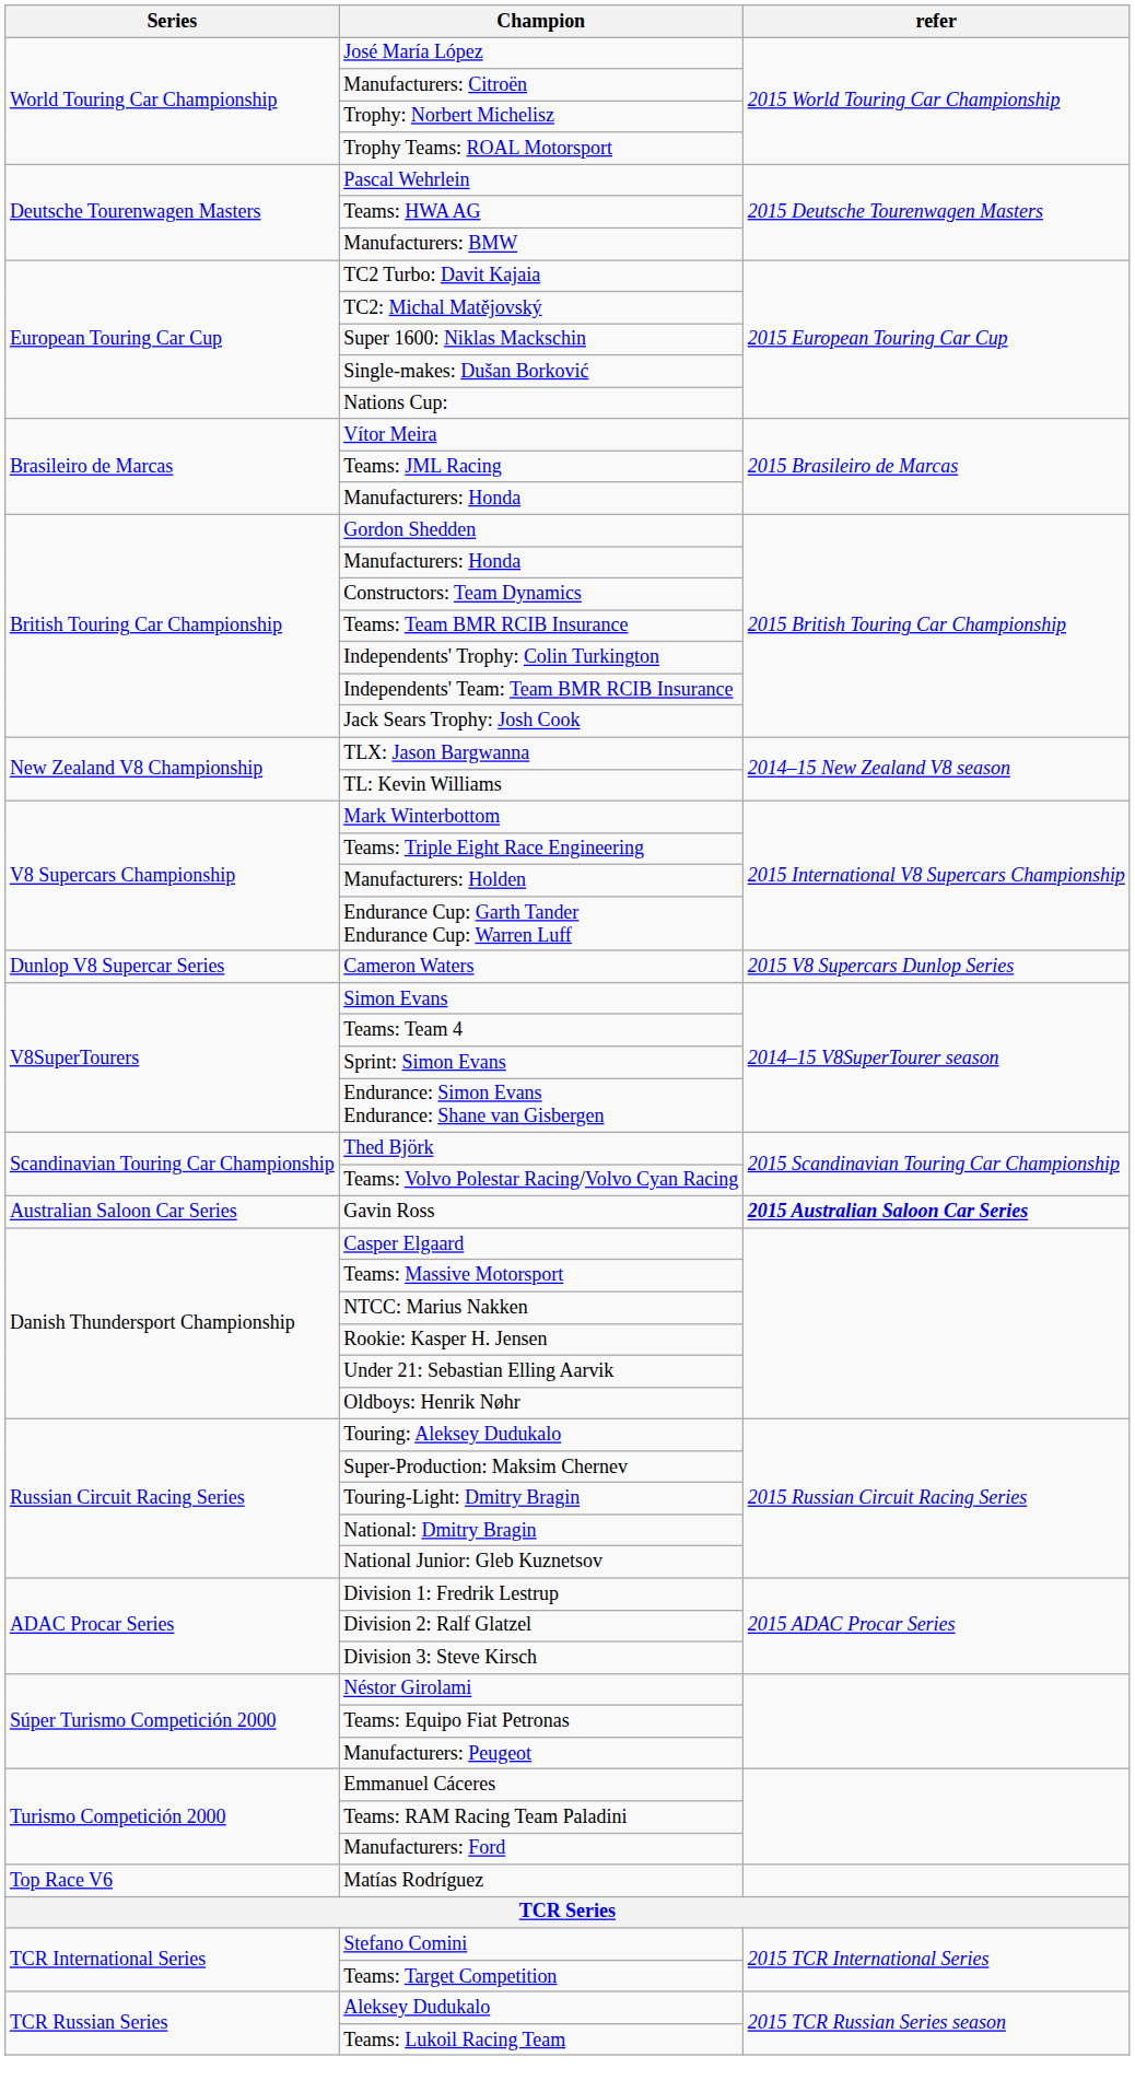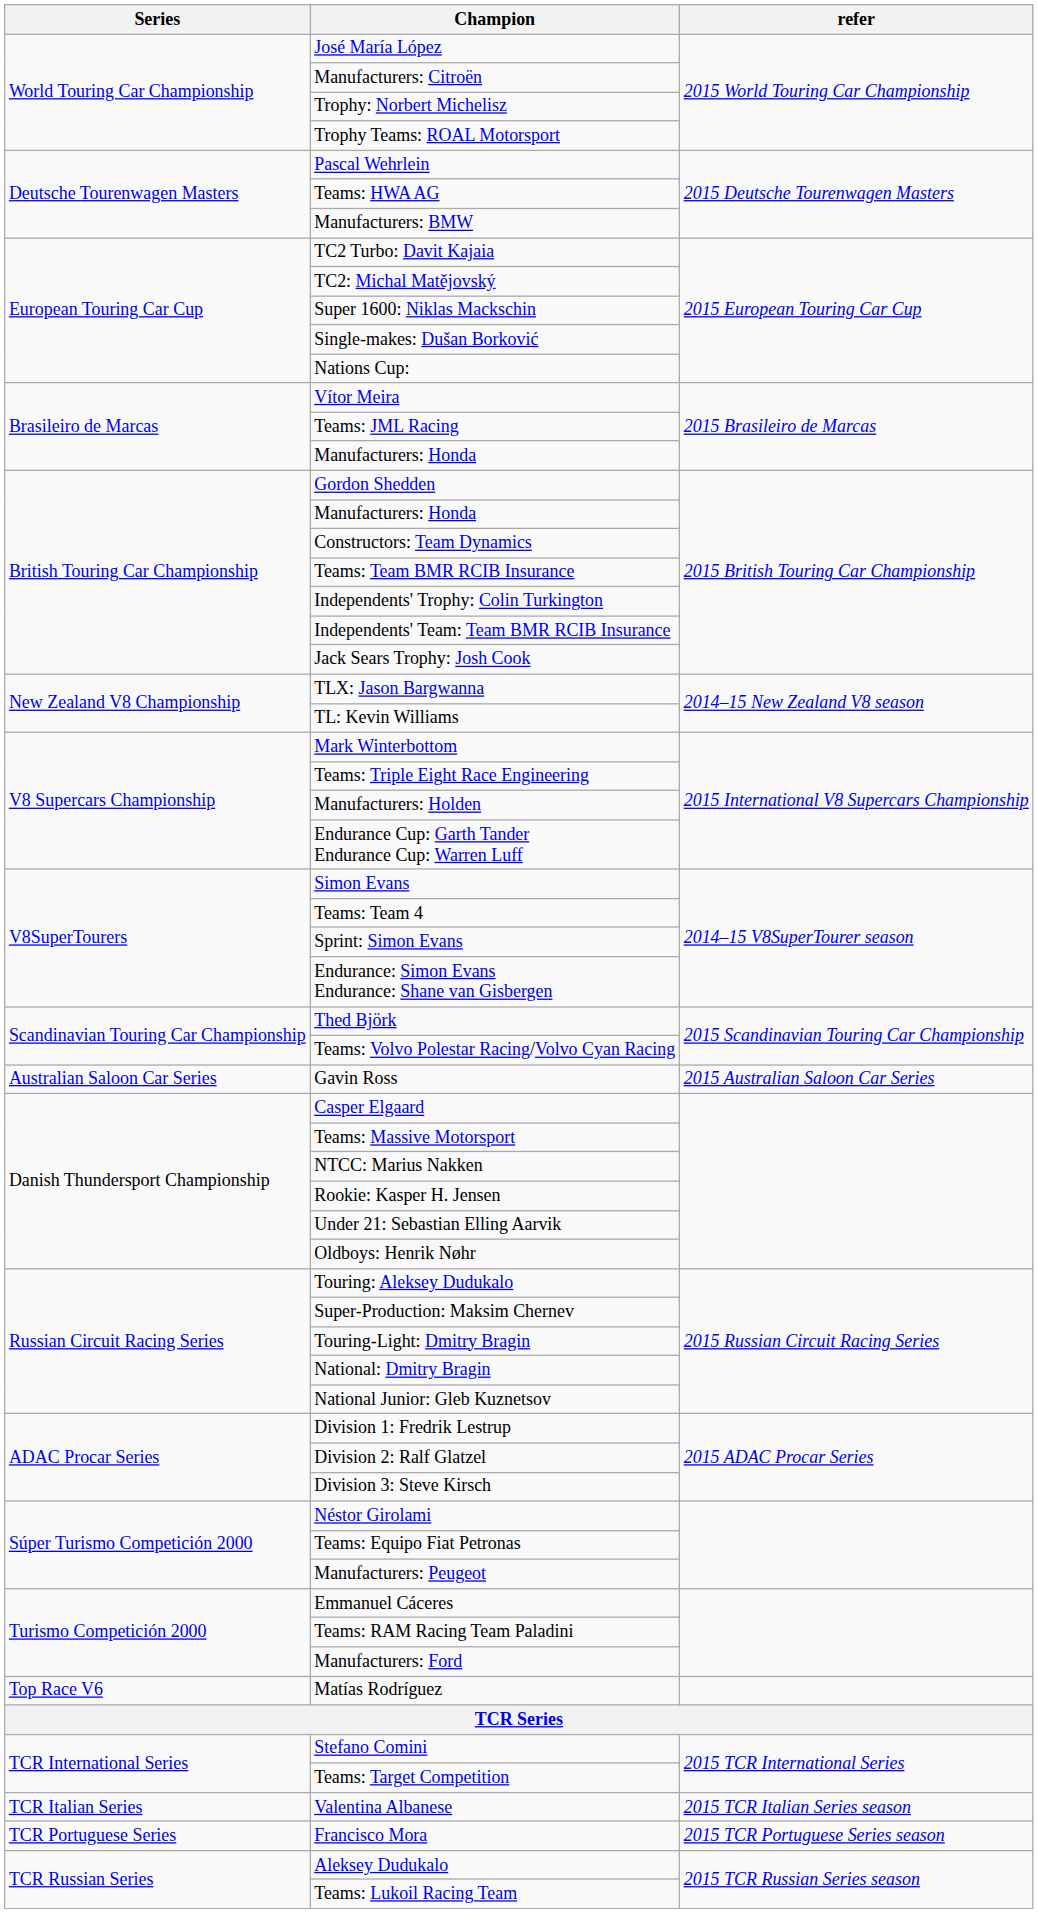 <table class="wikitable" style="font-size: 87%;">
 <tr>
 <th>Series</th>
 <th>Champion</th>
 <th>refer</th>
 </tr>
 <tr>
 <td rowspan=4><a href='#'>World Touring Car Championship</a></td>
 <td> <a href='#'>José María López</a></td>
 <td rowspan=4><em><a href='#'>2015 World Touring Car Championship</a></em></td>
 </tr>
 <tr>
 <td>Manufacturers:  <a href='#'>Citroën</a></td>
 </tr>
 <tr>
 <td>Trophy:  <a href='#'>Norbert Michelisz</a></td>
 </tr>
 <tr>
 <td>Trophy Teams:  <a href='#'>ROAL Motorsport</a></td>
 </tr>
 <tr>
 <td rowspan=3><a href='#'>Deutsche Tourenwagen Masters</a></td>
 <td> <a href='#'>Pascal Wehrlein</a></td>
 <td rowspan=3><em><a href='#'>2015 Deutsche Tourenwagen Masters</a></em></td>
 </tr>
 <tr>
 <td>Teams:  <a href='#'>HWA AG</a></td>
 </tr>
 <tr>
 <td>Manufacturers:  <a href='#'>BMW</a></td>
 </tr>
 <tr>
 <td rowspan=5><a href='#'>European Touring Car Cup</a></td>
 <td>TC2 Turbo:  <a href='#'>Davit Kajaia</a></td>
 <td rowspan=5><em><a href='#'>2015 European Touring Car Cup</a></em></td>
 </tr>
 <tr>
 <td>TC2:  <a href='#'>Michal Matějovský</a></td>
 </tr>
 <tr>
 <td>Super 1600:  <a href='#'>Niklas Mackschin</a></td>
 </tr>
 <tr>
 <td>Single-makes:  <a href='#'>Dušan Borković</a></td>
 </tr>
 <tr>
 <td>Nations Cup: </td>
 </tr>
 <tr>
 <td rowspan=3><a href='#'>Brasileiro de Marcas</a></td>
 <td> <a href='#'>Vítor Meira</a></td>
 <td rowspan=3><em><a href='#'>2015 Brasileiro de Marcas</a></em></td>
 </tr>
 <tr>
 <td>Teams:  <a href='#'>JML Racing</a></td>
 </tr>
 <tr>
 <td>Manufacturers:  <a href='#'>Honda</a></td>
 </tr>
 <tr>
 <td rowspan=7><a href='#'>British Touring Car Championship</a></td>
 <td> <a href='#'>Gordon Shedden</a></td>
 <td rowspan=7><em><a href='#'>2015 British Touring Car Championship</a></em></td>
 </tr>
 <tr>
 <td>Manufacturers:  <a href='#'>Honda</a></td>
 </tr>
 <tr>
 <td>Constructors:  <a href='#'>Team Dynamics</a></td>
 </tr>
 <tr>
 <td>Teams:  <a href='#'>Team BMR RCIB Insurance</a></td>
 </tr>
 <tr>
 <td>Independents' Trophy:  <a href='#'>Colin Turkington</a></td>
 </tr>
 <tr>
 <td>Independents' Team:  <a href='#'>Team BMR RCIB Insurance</a></td>
 </tr>
 <tr>
 <td>Jack Sears Trophy:  <a href='#'>Josh Cook</a></td>
 </tr>
 <tr>
 <td rowspan=2><a href='#'>New Zealand V8 Championship</a></td>
 <td>TLX:  <a href='#'>Jason Bargwanna</a></td>
 <td rowspan=2><em><a href='#'>2014–15 New Zealand V8 season</a></em></td>
 </tr>
 <tr>
 <td>TL:  Kevin Williams</td>
 </tr>
 <tr>
 <td rowspan=4><a href='#'>V8 Supercars Championship</a></td>
 <td> <a href='#'>Mark Winterbottom</a></td>
 <td rowspan=4><em><a href='#'>2015 International V8 Supercars Championship</a></em></td>
 </tr>
 <tr>
 <td>Teams:  <a href='#'>Triple Eight Race Engineering</a></td>
 </tr>
 <tr>
 <td>Manufacturers:  <a href='#'>Holden</a></td>
 </tr>
 <tr>
 <td>Endurance Cup:  <a href='#'>Garth Tander</a><br>Endurance Cup:  <a href='#'>Warren Luff</a></td>
 </tr>
 <tr>
-<td><a href='#'>Dunlop V8 Supercar Series</a></td>
-<td> <a href='#'>Cameron Waters</a></td>
-<td><em><a href='#'>2015 V8 Supercars Dunlop Series</a></em></td>
-</tr>
-<tr>
 <td rowspan=4><a href='#'>V8SuperTourers</a></td>
 <td> <a href='#'>Simon Evans</a></td>
 <td rowspan=4><em><a href='#'>2014–15 V8SuperTourer season</a></em></td>
 </tr>
 <tr>
 <td>Teams:  Team 4</td>
 </tr>
 <tr>
 <td>Sprint:  <a href='#'>Simon Evans</a></td>
 </tr>
 <tr>
 <td>Endurance:  <a href='#'>Simon Evans</a><br>Endurance:  <a href='#'>Shane van Gisbergen</a></td>
 </tr>
 <tr>
 <td rowspan=2><a href='#'>Scandinavian Touring Car Championship</a></td>
 <td> <a href='#'>Thed Björk</a></td>
 <td rowspan=2><em><a href='#'>2015 Scandinavian Touring Car Championship</a></em></td>
 </tr>
 <tr>
 <td>Teams:  <a href='#'>Volvo Polestar Racing</a>/<a href='#'>Volvo Cyan Racing</a></td>
 </tr>
 <tr>
 <td><a href='#'>Australian Saloon Car Series</a></td>
 <td> Gavin Ross</td>
-<td><strong><em><a href='#'>2015 Australian Saloon Car Series</a></em></strong></td>
+<td><em><a href='#'>2015 Australian Saloon Car Series</a></em></td>
 </tr>
 <tr>
 <td rowspan=6>Danish Thundersport Championship</td>
 <td> <a href='#'>Casper Elgaard</a></td>
 <td rowspan=6></td>
 </tr>
 <tr>
 <td>Teams:  <a href='#'>Massive Motorsport</a></td>
 </tr>
 <tr>
 <td>NTCC:  Marius Nakken</td>
 </tr>
 <tr>
 <td>Rookie:  Kasper H. Jensen</td>
 </tr>
 <tr>
 <td>Under 21:  Sebastian Elling Aarvik</td>
 </tr>
 <tr>
 <td>Oldboys:  Henrik Nøhr</td>
 </tr>
 <tr>
 <td rowspan=5><a href='#'>Russian Circuit Racing Series</a></td>
 <td>Touring:  <a href='#'>Aleksey Dudukalo</a></td>
 <td rowspan=5><em><a href='#'>2015 Russian Circuit Racing Series</a></em></td>
 </tr>
 <tr>
 <td>Super-Production:  Maksim Chernev</td>
 </tr>
 <tr>
 <td>Touring-Light:  <a href='#'>Dmitry Bragin</a></td>
 </tr>
 <tr>
 <td>National:  <a href='#'>Dmitry Bragin</a></td>
 </tr>
 <tr>
 <td>National Junior:  Gleb Kuznetsov</td>
 </tr>
 <tr>
 <td rowspan=3><a href='#'>ADAC Procar Series</a></td>
 <td>Division 1:  Fredrik Lestrup</td>
 <td rowspan=3><em><a href='#'>2015 ADAC Procar Series</a></em></td>
 </tr>
 <tr>
 <td>Division 2:  Ralf Glatzel</td>
 </tr>
 <tr>
 <td>Division 3:  Steve Kirsch</td>
 </tr>
 <tr>
 <td rowspan=3><a href='#'>Súper Turismo Competición 2000</a></td>
 <td> <a href='#'>Néstor Girolami</a></td>
 <td rowspan=3></td>
 </tr>
 <tr>
 <td>Teams:  Equipo Fiat Petronas</td>
 </tr>
 <tr>
 <td>Manufacturers:  <a href='#'>Peugeot</a></td>
 </tr>
 <tr>
 <td rowspan=3><a href='#'>Turismo Competición 2000</a></td>
 <td> Emmanuel Cáceres</td>
 <td rowspan=3></td>
 </tr>
 <tr>
 <td>Teams:  RAM Racing Team Paladini</td>
 </tr>
 <tr>
 <td>Manufacturers:  <a href='#'>Ford</a></td>
 </tr>
 <tr>
 <td><a href='#'>Top Race V6</a></td>
 <td> Matías Rodríguez</td>
 <td></td>
 </tr>
 <tr>
 <th colspan=3><a href='#'>TCR Series</a></th>
 </tr>
 <tr>
 <td rowspan=2><a href='#'>TCR International Series</a></td>
 <td> <a href='#'>Stefano Comini</a></td>
 <td rowspan=2><em><a href='#'>2015 TCR International Series</a></em></td>
 </tr>
 <tr>
 <td>Teams:  <a href='#'>Target Competition</a></td>
 </tr>
 <tr>
+<td><a href='#'>TCR Italian Series</a></td>
+<td> <a href='#'>Valentina Albanese</a></td>
+<td><em><a href='#'>2015 TCR Italian Series season</a></em></td>
+</tr>
+<tr>
+<td><a href='#'>TCR Portuguese Series</a></td>
+<td> <a href='#'>Francisco Mora</a></td>
+<td><em><a href='#'>2015 TCR Portuguese Series season</a></em></td>
+</tr>
+<tr>
 <td rowspan=2><a href='#'>TCR Russian Series</a></td>
 <td> <a href='#'>Aleksey Dudukalo</a></td>
 <td rowspan=2><em><a href='#'>2015 TCR Russian Series season</a></em></td>
 </tr>
 <tr>
 <td>Teams:  <a href='#'>Lukoil Racing Team</a></td>
 </tr>
 </table>
